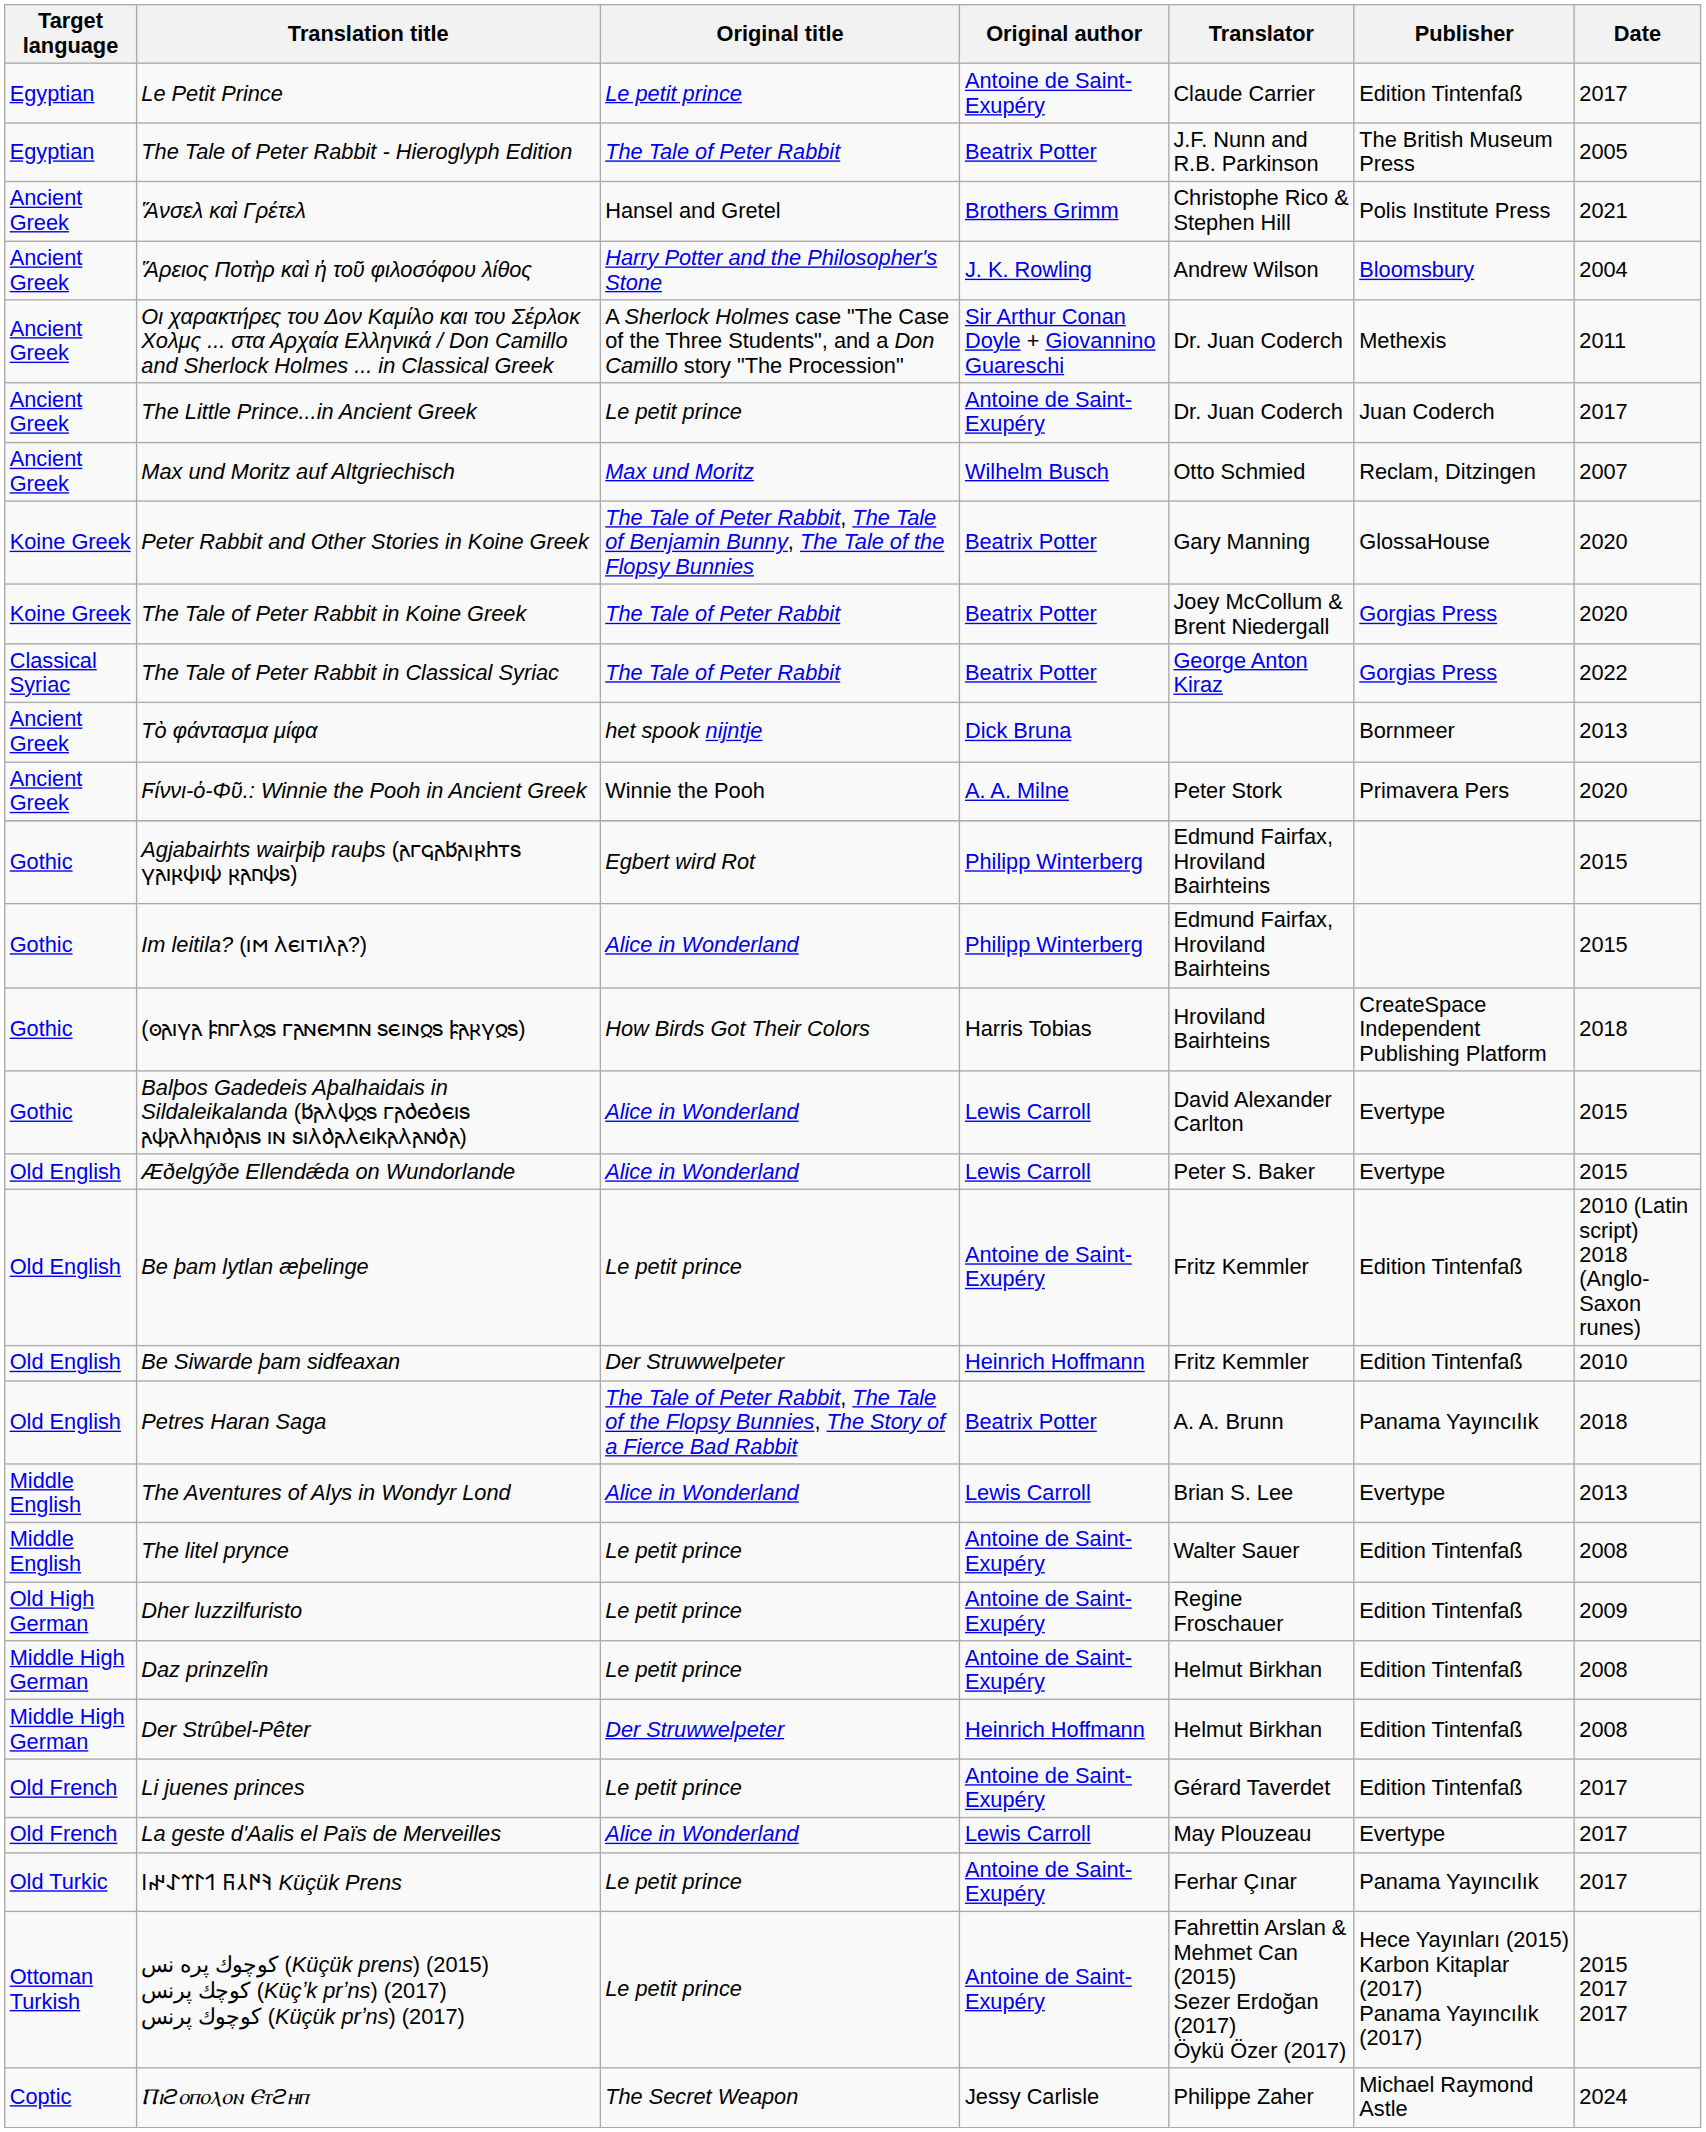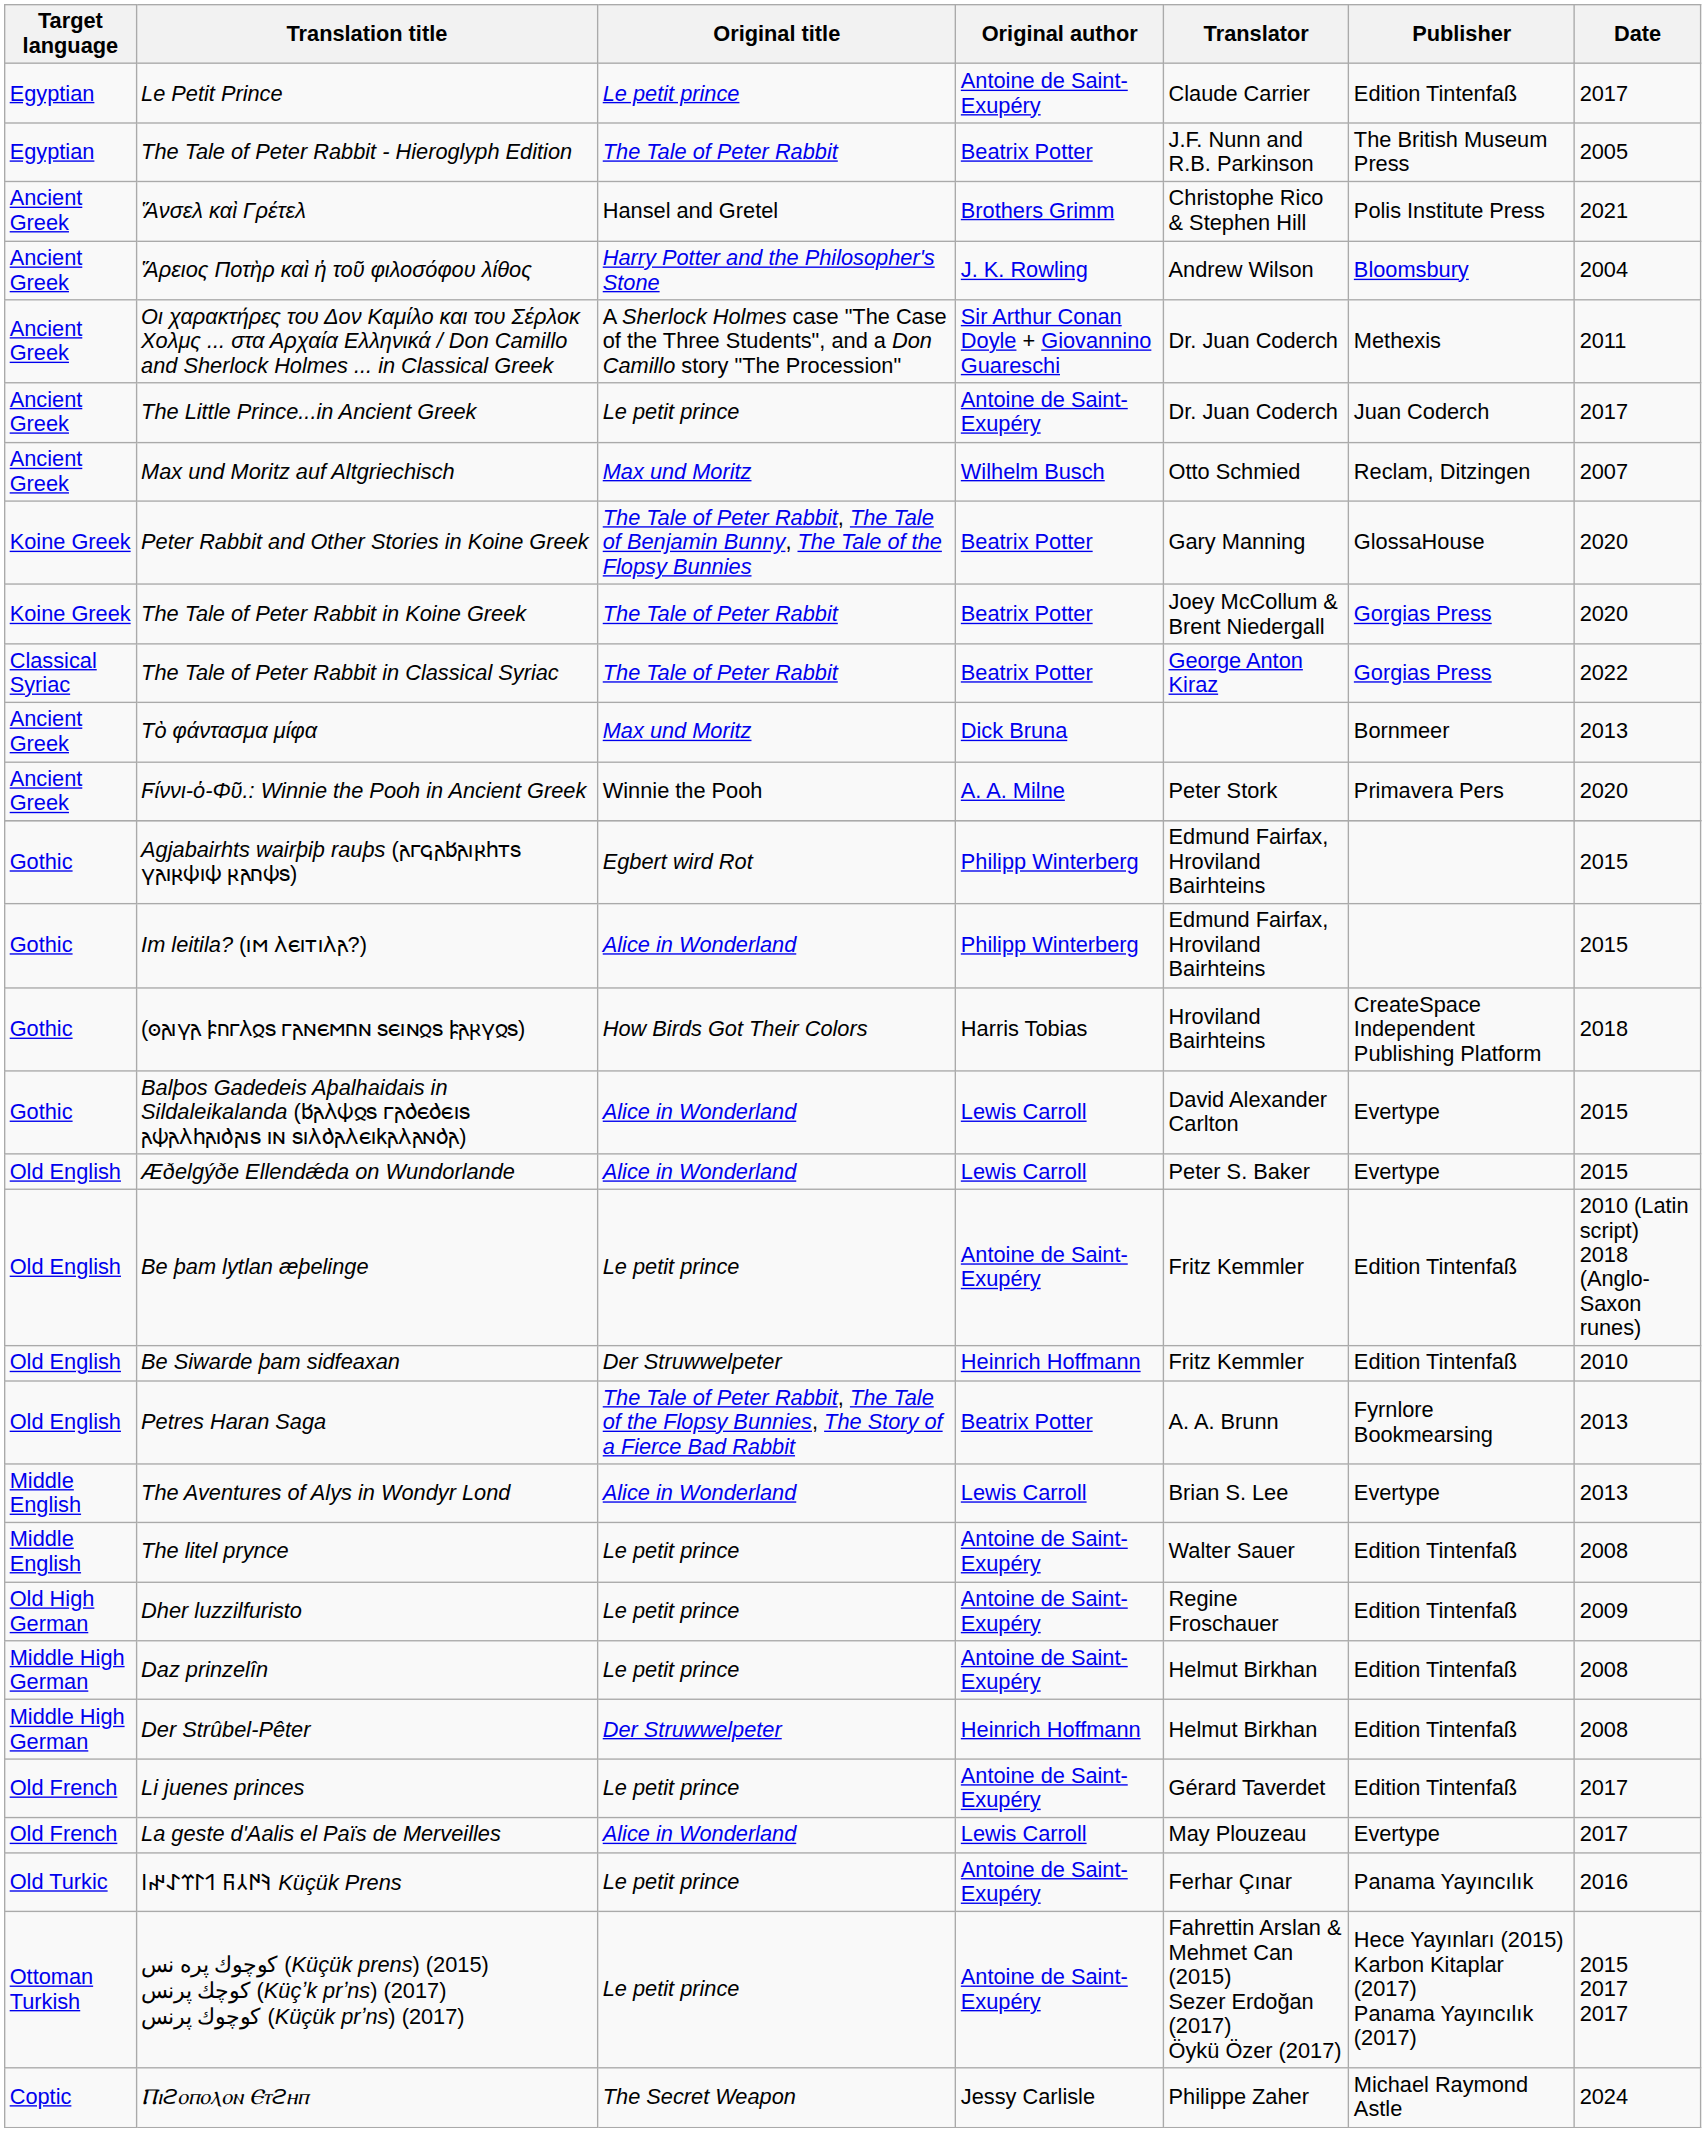 <table class="wikitable sortable" border="0">
 <tr>
 <th scope="col">Target language</th>
 <th scope="col">Translation title</th>
 <th scope="col">Original title</th>
 <th scope="col">Original author</th>
 <th scope="col">Translator</th>
 <th scope="col">Publisher</th>
 <th scope="col">Date</th>
 </tr>
 <tr>
 <td><a href='#'>Egyptian</a></td>
 <td><em>Le Petit Prince</em></td>
 <td><em><a href='#'>Le petit prince</a></em></td>
 <td><a href='#'>Antoine de Saint-Exupéry</a></td>
 <td>Claude Carrier</td>
 <td>Edition Tintenfaß</td>
 <td>2017</td>
 </tr>
 <tr>
 <td><a href='#'>Egyptian</a></td>
 <td><em>The Tale of Peter Rabbit - Hieroglyph Edition</em></td>
 <td><em><a href='#'>The Tale of Peter Rabbit</a></em></td>
 <td><a href='#'>Beatrix Potter</a></td>
 <td>J.F. Nunn and R.B. Parkinson</td>
 <td>The British Museum Press</td>
 <td>2005</td>
 </tr>
 <tr>
 <td><a href='#'>Ancient Greek</a></td>
 <td><em>Ἅνσελ καὶ Γρέτελ</em></td>
 <td>Hansel and Gretel</td>
 <td><a href='#'>Brothers Grimm</a></td>
 <td>Christophe Rico & Stephen Hill</td>
 <td>Polis Institute Press</td>
 <td>2021</td>
 </tr>
 <tr>
 <td><a href='#'>Ancient Greek</a></td>
 <td><em>Ἅρειος Ποτὴρ καὶ ἡ τοῦ φιλοσόφου λίθος</em></td>
 <td><em><a href='#'>Harry Potter and the Philosopher's Stone</a></em></td>
 <td><a href='#'>J. K. Rowling</a></td>
 <td>Andrew Wilson</td>
 <td><a href='#'>Bloomsbury</a></td>
 <td>2004</td>
 </tr>
 <tr>
 <td><a href='#'>Ancient Greek</a></td>
 <td><em>Οι χαρακτήρες του Δον Καμίλο και του Σέρλοκ Χολμς ... στα Αρχαία Ελληνικά / Don Camillo and Sherlock Holmes ... in Classical Greek</em></td>
 <td>A <em>Sherlock Holmes</em> case "The Case of the Three Students", and a <em>Don Camillo</em> story "The Procession"</td>
 <td><a href='#'>Sir Arthur Conan Doyle</a> + <a href='#'>Giovannino Guareschi</a></td>
 <td>Dr. Juan Coderch</td>
 <td>Methexis</td>
 <td>2011</td>
 </tr>
 <tr>
 <td><a href='#'>Ancient Greek</a></td>
 <td><em>The Little Prince...in Ancient Greek</em></td>
 <td><em>Le petit prince</em></td>
 <td><a href='#'>Antoine de Saint-Exupéry</a></td>
 <td>Dr. Juan Coderch</td>
 <td>Juan Coderch</td>
 <td>2017</td>
 </tr>
 <tr>
 <td><a href='#'>Ancient Greek</a></td>
 <td><em>Max und Moritz auf Altgriechisch</em></td>
 <td><em><a href='#'>Max und Moritz</a></em></td>
 <td><a href='#'>Wilhelm Busch</a></td>
 <td>Otto Schmied</td>
 <td>Reclam, Ditzingen</td>
 <td>2007</td>
 </tr>
 <tr>
 <td><a href='#'>Koine Greek</a></td>
 <td><em>Peter Rabbit and Other Stories in Koine Greek</em></td>
 <td><em><a href='#'>The Tale of Peter Rabbit</a></em>, <em><a href='#'>The Tale of Benjamin Bunny</a></em>, <em><a href='#'>The Tale of the Flopsy Bunnies</a></em></td>
 <td><a href='#'>Beatrix Potter</a></td>
 <td>Gary Manning</td>
 <td>GlossaHouse</td>
 <td>2020</td>
 </tr>
 <tr>
 <td><a href='#'>Koine Greek</a></td>
 <td><em>The Tale of Peter Rabbit in Koine Greek</em></td>
 <td><em><a href='#'>The Tale of Peter Rabbit</a></em></td>
 <td><a href='#'>Beatrix Potter</a></td>
 <td>Joey McCollum & Brent Niedergall</td>
 <td><a href='#'>Gorgias Press</a></td>
 <td>2020</td>
 </tr>
 <tr>
 <td><a href='#'>Classical Syriac</a></td>
 <td><em>The Tale of Peter Rabbit in Classical Syriac</em></td>
 <td><em><a href='#'>The Tale of Peter Rabbit</a></em></td>
 <td><a href='#'>Beatrix Potter</a></td>
 <td><a href='#'>George Anton Kiraz</a></td>
 <td><a href='#'>Gorgias Press</a></td>
 <td>2022</td>
 </tr>
 <tr>
 <td><a href='#'>Ancient Greek</a></td>
 <td><em>Τὸ φάντασμα μίφα</em></td>
-<td><em>het spook <a href='#'>nijntje</a></em></td>
+<td><em><a href='#'>Max und Moritz</a></em></td>
 <td><a href='#'>Dick Bruna</a></td>
 <td></td>
 <td>Bornmeer</td>
 <td>2013</td>
 </tr>
 <tr>
 <td><a href='#'>Ancient Greek</a></td>
 <td><em>Ϝίννι-ὁ-Φῦ.: Winnie the Pooh in Ancient Greek</em></td>
 <td>Winnie the Pooh</td>
 <td><a href='#'>A. A. Milne</a></td>
 <td>Peter Stork</td>
 <td>Primavera Pers</td>
 <td>2020</td>
 </tr>
 <tr>
 </tr>
 <tr>
 <td><a href='#'>Gothic</a></td>
 <td><em>Agjabairhts wairþiþ rauþs</em> (𐌰𐌲𐌾𐌰𐌱𐌰𐌹𐍂𐌷𐍄𐍃 𐍅𐌰𐌹𐍂𐌸𐌹𐌸 𐍂𐌰𐌿𐌸𐍃)</td>
 <td><em>Egbert wird Rot</em></td>
 <td><a href='#'>Philipp Winterberg</a></td>
 <td>Edmund Fairfax, Hroviland Bairhteins</td>
 <td></td>
 <td>2015</td>
 </tr>
 <tr>
 <td><a href='#'>Gothic</a></td>
 <td><em>Im leitila?</em> (𐌹𐌼 𐌻𐌴𐌹𐍄𐌹𐌻𐌰?)</td>
 <td><em><a href='#'>Alice in Wonderland</a></em></td>
 <td><a href='#'>Philipp Winterberg</a></td>
 <td>Edmund Fairfax, Hroviland Bairhteins</td>
 <td></td>
 <td>2015</td>
 </tr>
 <tr>
 <td><a href='#'>Gothic</a></td>
 <td> (𐍈𐌰𐌹𐍅𐌰 𐍆𐌿𐌲𐌻𐍉𐍃 𐌲𐌰𐌽𐌴𐌼𐌿𐌽 𐍃𐌴𐌹𐌽𐍉𐍃 𐍆𐌰𐍂𐍅𐍉𐍃)</td>
 <td><em>How Birds Got Their Colors</em></td>
 <td>Harris Tobias</td>
 <td>Hroviland Bairhteins</td>
 <td>CreateSpace Independent Publishing Platform</td>
 <td>2018</td>
 </tr>
 <tr>
 <td><a href='#'>Gothic</a></td>
 <td><em>Balþos Gadedeis Aþalhaidais in Sildaleikalanda</em> (𐌱𐌰𐌻𐌸𐍉𐍃 𐌲𐌰𐌳𐌴𐌳𐌴𐌹𐍃 𐌰𐌸𐌰𐌻𐌷𐌰𐌹𐌳𐌰𐌹𐍃 𐌹𐌽 𐍃𐌹𐌻𐌳𐌰𐌻𐌴𐌹𐌺𐌰𐌻𐌰𐌽𐌳𐌰)</td>
 <td><em><a href='#'>Alice in Wonderland</a></em></td>
 <td><a href='#'>Lewis Carroll</a></td>
 <td>David Alexander Carlton</td>
 <td>Evertype</td>
 <td>2015</td>
 </tr>
 <tr>
 <td><a href='#'>Old English</a></td>
 <td><em>Æðelgýðe Ellendǽda on Wundorlande</em></td>
 <td><em><a href='#'>Alice in Wonderland</a></em></td>
 <td><a href='#'>Lewis Carroll</a></td>
 <td>Peter S. Baker</td>
 <td>Evertype</td>
 <td>2015</td>
 </tr>
 <tr>
 <td><a href='#'>Old English</a></td>
 <td><em>Be þam lytlan æþelinge</em></td>
 <td><em>Le petit prince</em></td>
 <td><a href='#'>Antoine de Saint-Exupéry</a></td>
 <td>Fritz Kemmler</td>
 <td>Edition Tintenfaß</td>
 <td>2010 (Latin script) <br> 2018 (Anglo-Saxon runes)</td>
 </tr>
 <tr>
 <td><a href='#'>Old English</a></td>
 <td><em>Be Siwarde þam sidfeaxan</em></td>
 <td><em>Der Struwwelpeter</em></td>
 <td><a href='#'>Heinrich Hoffmann</a></td>
 <td>Fritz Kemmler</td>
 <td>Edition Tintenfaß</td>
 <td>2010</td>
 </tr>
 <tr>
 <td><a href='#'>Old English</a></td>
 <td><em>Petres Haran Saga</em></td>
 <td><em><a href='#'>The Tale of Peter Rabbit</a></em>, <em><a href='#'>The Tale of the Flopsy Bunnies</a></em>, <em><a href='#'>The Story of a Fierce Bad Rabbit</a></em></td>
 <td><a href='#'>Beatrix Potter</a></td>
 <td>A. A. Brunn</td>
-<td>Panama Yayıncılık</td>
-<td>2018</td>
+<td>Fyrnlore Bookmearsing</td>
+<td>2013</td>
 </tr>
 <tr>
 <td><a href='#'>Middle English</a></td>
 <td><em>The Aventures of Alys in Wondyr Lond</em></td>
 <td><em><a href='#'>Alice in Wonderland</a></em></td>
 <td><a href='#'>Lewis Carroll</a></td>
 <td>Brian S. Lee</td>
 <td>Evertype</td>
 <td>2013</td>
 </tr>
 <tr>
 <td><a href='#'>Middle English</a></td>
 <td><em>The litel prynce</em></td>
 <td><em>Le petit prince</em></td>
 <td><a href='#'>Antoine de Saint-Exupéry</a></td>
 <td>Walter Sauer</td>
 <td>Edition Tintenfaß</td>
 <td>2008</td>
 </tr>
 <tr>
 <td><a href='#'>Old High German</a></td>
 <td><em>Dher luzzilfuristo</em></td>
 <td><em>Le petit prince</em></td>
 <td><a href='#'>Antoine de Saint-Exupéry</a></td>
 <td>Regine Froschauer</td>
 <td>Edition Tintenfaß</td>
 <td>2009</td>
 </tr>
 <tr>
 <td><a href='#'>Middle High German</a></td>
 <td><em>Daz prinzelîn</em></td>
 <td><em>Le petit prince</em></td>
 <td><a href='#'>Antoine de Saint-Exupéry</a></td>
 <td>Helmut Birkhan</td>
 <td>Edition Tintenfaß</td>
 <td>2008</td>
 </tr>
 <tr>
 <td><a href='#'>Middle High German</a></td>
 <td><em>Der Strûbel-Pêter</em></td>
 <td><em><a href='#'>Der Struwwelpeter</a></em></td>
 <td><a href='#'>Heinrich Hoffmann</a></td>
 <td>Helmut Birkhan</td>
 <td>Edition Tintenfaß</td>
 <td>2008</td>
 </tr>
 <tr>
 <td><a href='#'>Old French</a></td>
 <td><em>Li juenes princes</em></td>
 <td><em>Le petit prince</em></td>
 <td><a href='#'>Antoine de Saint-Exupéry</a></td>
 <td>Gérard Taverdet</td>
 <td>Edition Tintenfaß</td>
 <td>2017</td>
 </tr>
 <tr>
 <td><a href='#'>Old French</a></td>
 <td><em>La geste d'Aalis el Païs de Merveilles</em></td>
 <td><em><a href='#'>Alice in Wonderland</a></em></td>
 <td><a href='#'>Lewis Carroll</a></td>
 <td>May Plouzeau</td>
 <td>Evertype</td>
 <td>2017</td>
 </tr>
 <tr>
 <td><a href='#'>Old Turkic</a></td>
 <td>𐰚𐰇𐰲𐰜 𐰯𐰃𐰼𐰀𐰤𐰾 <em>Küçük Prens</em></td>
 <td><em>Le petit prince</em></td>
 <td><a href='#'>Antoine de Saint-Exupéry</a></td>
 <td>Ferhar Çınar</td>
 <td>Panama Yayıncılık</td>
-<td>2017</td>
+<td>2016</td>
 </tr>
 <tr>
 <td><a href='#'>Ottoman Turkish</a></td>
 <td>كوچوك پره نس (<em>Küçük prens</em>) (2015) <br> كوچك پرنس (<em>Küçʼk prʼns</em>) (2017)<br> كوچوك پرنس (<em>Küçük prʼns</em>) (2017)</td>
 <td><em>Le petit prince</em></td>
 <td><a href='#'>Antoine de Saint-Exupéry</a></td>
 <td>Fahrettin Arslan & Mehmet Can (2015) <br> Sezer Erdoğan (2017) <br> Öykü Özer (2017)</td>
 <td>Hece Yayınları (2015) <br> Karbon Kitaplar (2017) <br> Panama Yayıncılık (2017)</td>
 <td>2015 <br> 2017 <br> 2017</td>
 </tr>
 <tr>
 <td><a href='#'>Coptic</a></td>
 <td><em>Ⲡⲓϩⲟⲡⲟⲗⲟⲛ Ⲉⲧϩⲏⲡ</em></td>
 <td><em>The Secret Weapon</em></td>
 <td>Jessy Carlisle</td>
 <td>Philippe Zaher</td>
 <td>Michael Raymond Astle</td>
 <td>2024</td>
 </tr>
 </table>
